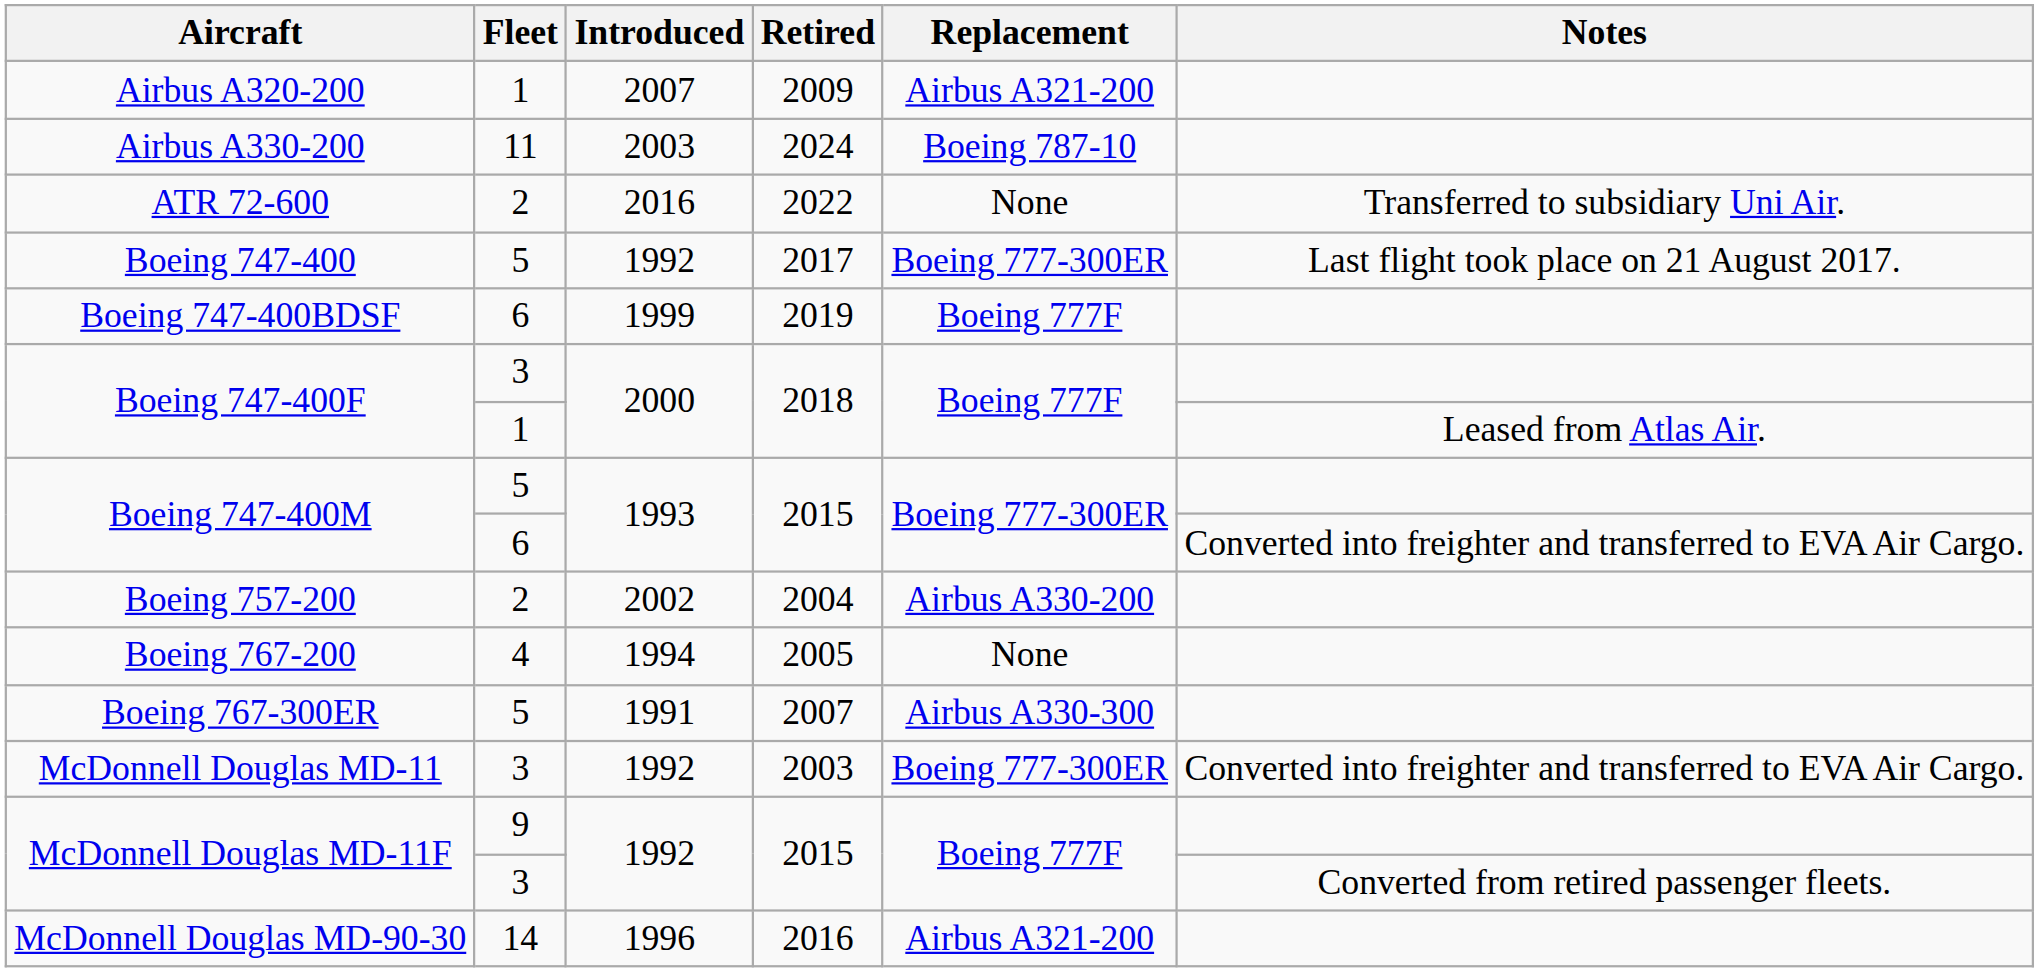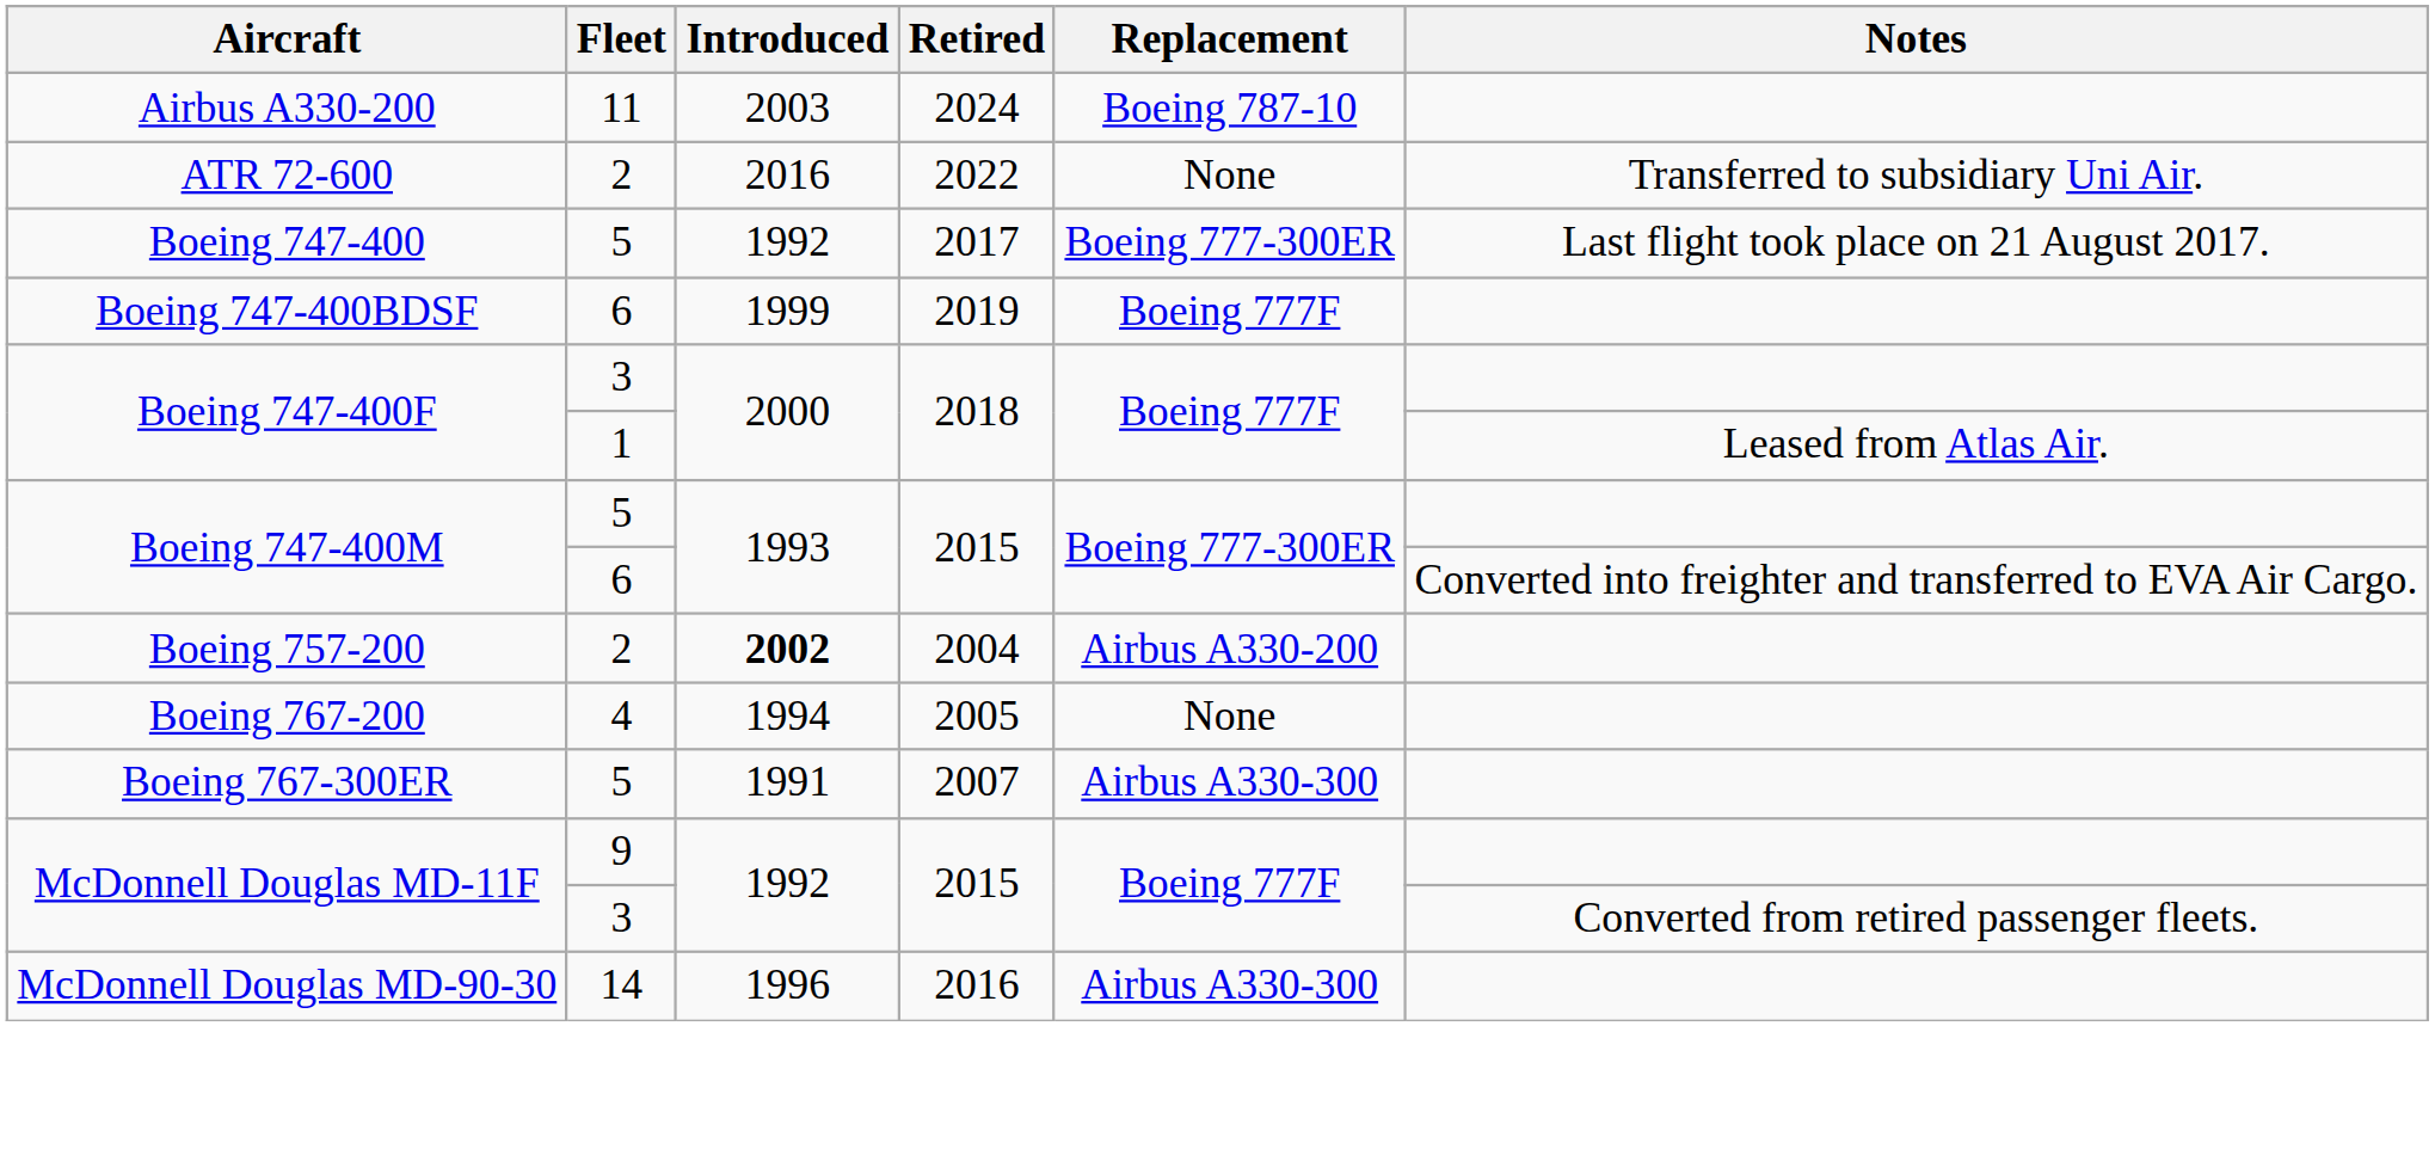 <table class="wikitable" style="margin:1em auto; text-align:center;">
 <tr>
 <th>Aircraft</th>
 <th>Fleet</th>
 <th>Introduced</th>
 <th>Retired</th>
 <th>Replacement</th>
 <th>Notes</th>
-</tr>
-<tr>
-<td><a href='#'>Airbus A320-200</a></td>
-<td>1</td>
-<td>2007</td>
-<td>2009</td>
-<td><a href='#'>Airbus A321-200</a></td>
-<td></td>
 </tr>
 <tr>
 <td><a href='#'>Airbus A330-200</a></td>
 <td>11</td>
 <td>2003</td>
 <td>2024</td>
 <td><a href='#'>Boeing 787-10</a></td>
 <td></td>
 </tr>
 <tr>
 <td><a href='#'>ATR 72-600</a></td>
 <td>2</td>
 <td>2016</td>
 <td>2022</td>
 <td>None</td>
 <td>Transferred to subsidiary <a href='#'>Uni Air</a>.</td>
 </tr>
 <tr>
 <td><a href='#'>Boeing 747-400</a></td>
 <td>5</td>
 <td>1992</td>
 <td>2017</td>
 <td><a href='#'>Boeing 777-300ER</a></td>
 <td>Last flight took place on 21 August 2017.</td>
 </tr>
 <tr>
 <td><a href='#'>Boeing 747-400BDSF</a></td>
 <td>6</td>
 <td>1999</td>
 <td>2019</td>
 <td><a href='#'>Boeing 777F</a></td>
 <td></td>
 </tr>
 <tr>
 <td rowspan="2"><a href='#'>Boeing 747-400F</a></td>
 <td>3</td>
 <td rowspan="2">2000</td>
 <td rowspan="2">2018</td>
 <td rowspan="2"><a href='#'>Boeing 777F</a></td>
 <td></td>
 </tr>
 <tr>
 <td>1</td>
 <td>Leased from <a href='#'>Atlas Air</a>.</td>
 </tr>
 <tr>
 <td rowspan="2"><a href='#'>Boeing 747-400M</a></td>
 <td>5</td>
 <td rowspan="2">1993</td>
 <td rowspan="2">2015</td>
 <td rowspan="2"><a href='#'>Boeing 777-300ER</a></td>
 <td></td>
 </tr>
 <tr>
 <td>6</td>
 <td>Converted into freighter and transferred to EVA Air Cargo.</td>
 </tr>
 <tr>
 <td><a href='#'>Boeing 757-200</a></td>
 <td>2</td>
-<td>2002</td>
+<td><strong>2002</strong></td>
 <td>2004</td>
 <td><a href='#'>Airbus A330-200</a></td>
 <td></td>
 </tr>
 <tr>
 <td><a href='#'>Boeing 767-200</a></td>
 <td>4</td>
 <td>1994</td>
 <td>2005</td>
 <td>None</td>
 <td></td>
 </tr>
 <tr>
 <td><a href='#'>Boeing 767-300ER</a></td>
 <td>5</td>
 <td>1991</td>
 <td>2007</td>
 <td><a href='#'>Airbus A330-300</a></td>
 <td></td>
 </tr>
 <tr>
-<td><a href='#'>McDonnell Douglas MD-11</a></td>
-<td>3</td>
-<td>1992</td>
-<td>2003</td>
-<td><a href='#'>Boeing 777-300ER</a></td>
-<td>Converted into freighter and transferred to EVA Air Cargo.</td>
-</tr>
-<tr>
 <td rowspan="2"><a href='#'>McDonnell Douglas MD-11F</a></td>
 <td>9</td>
 <td rowspan="2">1992</td>
 <td rowspan="2">2015</td>
 <td rowspan="2"><a href='#'>Boeing 777F</a></td>
 <td></td>
 </tr>
 <tr>
 <td>3</td>
 <td>Converted from retired passenger fleets.</td>
 </tr>
 <tr>
 <td><a href='#'>McDonnell Douglas MD-90-30</a></td>
 <td>14</td>
 <td>1996</td>
 <td>2016</td>
-<td><a href='#'>Airbus A321-200</a></td>
+<td><a href='#'>Airbus A330-300</a></td>
 <td></td>
 </tr>
 </table>
